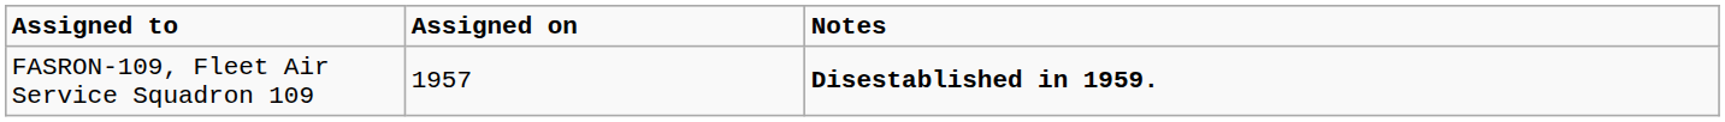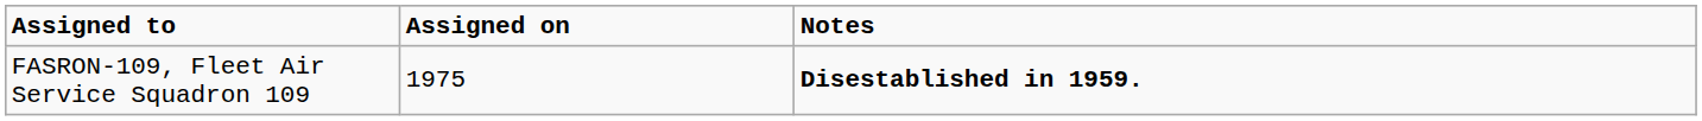 <table class="wikitable" style="width: 70%;">
 <tr>
 <td style="width: 200px;"><strong>Assigned to</strong></td>
 <td style="width: 200px;"><strong>Assigned on</strong></td>
 <td><strong>Notes</strong></td>
 </tr>
 <tr>
 <td>FASRON-109, Fleet Air Service Squadron 109</td>
-<td>1957</td>
+<td>1975</td>
 <td><strong>Disestablished in 1959.</strong></td>
 </tr>
 </table>
